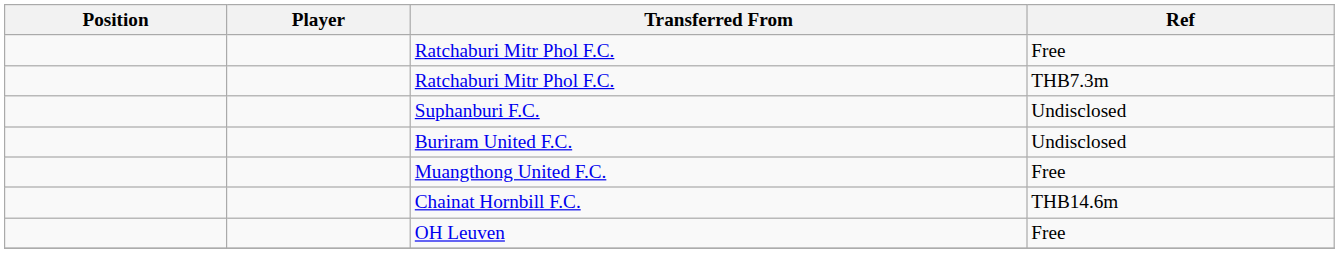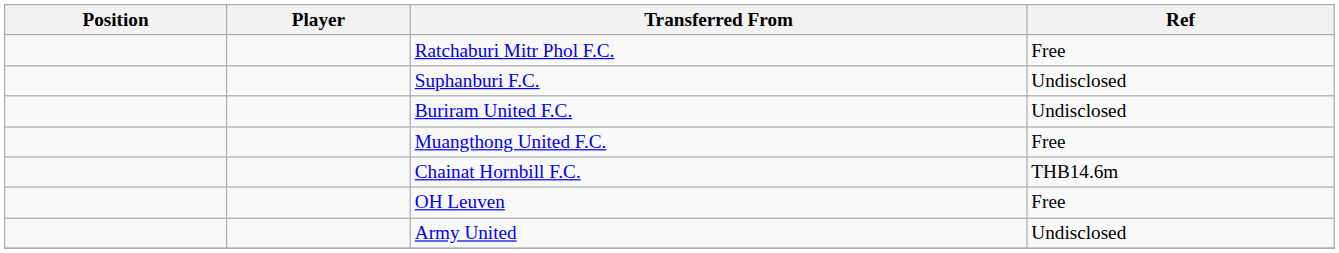 <table class="wikitable sortable" style="width:70%; text-align:center; font-size:100%; text-align:left;">
 <tr>
 <th><strong>Position</strong></th>
 <th><strong>Player</strong></th>
 <th><strong>Transferred From</strong></th>
 <th><strong>Ref</strong></th>
 </tr>
 <tr>
 <td></td>
 <td></td>
 <td> <a href='#'>Ratchaburi Mitr Phol F.C.</a></td>
 <td>Free</td>
-</tr>
-<tr>
-<td></td>
-<td></td>
-<td> <a href='#'>Ratchaburi Mitr Phol F.C.</a></td>
-<td>THB7.3m</td>
 </tr>
 <tr>
 <td></td>
 <td></td>
 <td> <a href='#'>Suphanburi F.C.</a></td>
 <td>Undisclosed</td>
 </tr>
 <tr>
 <td></td>
 <td></td>
 <td> <a href='#'>Buriram United F.C.</a></td>
 <td>Undisclosed</td>
 </tr>
 <tr>
 <td></td>
 <td></td>
 <td> <a href='#'>Muangthong United F.C.</a></td>
 <td>Free </td>
 </tr>
 <tr>
 <td></td>
 <td></td>
 <td> <a href='#'>Chainat Hornbill F.C.</a></td>
 <td>THB14.6m</td>
 </tr>
 <tr>
 <td></td>
 <td></td>
 <td> <a href='#'>OH Leuven</a></td>
 <td>Free</td>
 </tr>
 <tr>
+<td></td>
+<td></td>
+<td> <a href='#'>Army United</a></td>
+<td>Undisclosed</td>
+</tr>
+<tr>
 </tr>
 </table>
